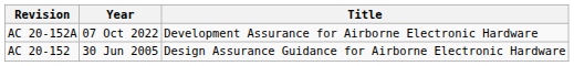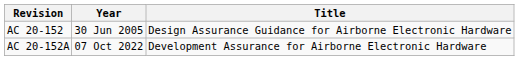 <table class="wikitable">
 <tr>
 <th>Revision</th>
 <th>Year</th>
 <th>Title</th>
 </tr>
 <tr>
+<td>AC 20-152</td>
+<td style="white-space: nowrap;">30 Jun 2005</td>
+<td>Design Assurance Guidance for Airborne Electronic Hardware</td>
+</tr>
+<tr>
 <td style="white-space: nowrap;">AC 20-152A</td>
 <td style="white-space: nowrap;">07 Oct 2022</td>
 <td>Development Assurance for Airborne Electronic Hardware</td>
 </tr>
-<tr>
-<td>AC 20-152</td>
-<td style="white-space: nowrap;">30 Jun 2005</td>
-<td>Design Assurance Guidance for Airborne Electronic Hardware</td>
-</tr>
 </table>
